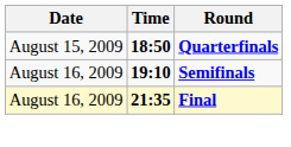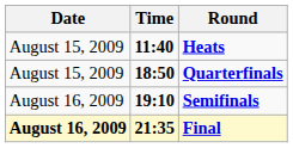 <table class="wikitable">
 <tr>
 <th>Date</th>
 <th>Time</th>
 <th>Round</th>
+</tr>
+<tr>
+<td>August 15, 2009</td>
+<td><strong>11:40</strong></td>
+<td><strong><a href='#'>Heats</a></strong></td>
 </tr>
 <tr>
 <td>August 15, 2009</td>
 <td><strong>18:50</strong></td>
 <td><strong><a href='#'>Quarterfinals</a></strong></td>
 </tr>
 <tr>
 <td>August 16, 2009</td>
 <td><strong>19:10</strong></td>
 <td><strong><a href='#'>Semifinals</a></strong></td>
 </tr>
 <tr style=background:lemonchiffon>
-<td>August 16, 2009</td>
+<td><strong>August 16, 2009</strong></td>
 <td><strong>21:35</strong></td>
 <td><strong><a href='#'>Final</a></strong></td>
 </tr>
 </table>
